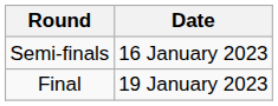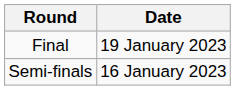 <table class="wikitable" style="text-align:center">
 <tr>
 <th>Round</th>
 <th>Date</th>
 </tr>
 <tr>
+<td>Final</td>
+<td>19 January 2023</td>
+</tr>
+<tr>
 <td>Semi-finals</td>
 <td>16 January 2023</td>
 </tr>
-<tr>
-<td>Final</td>
-<td>19 January 2023</td>
-</tr>
 </table>
